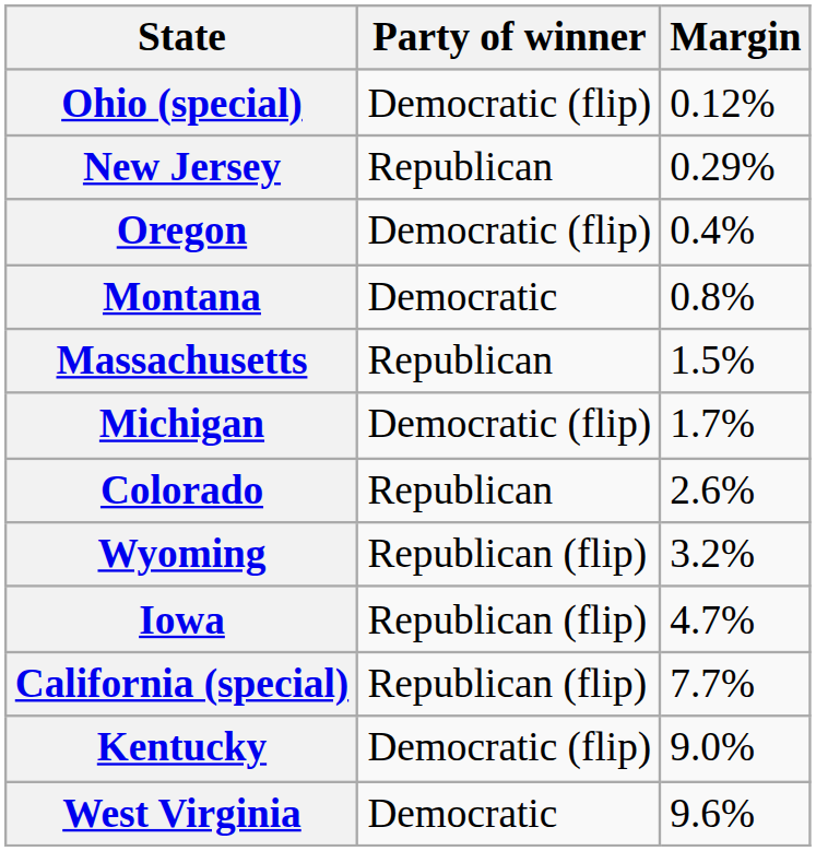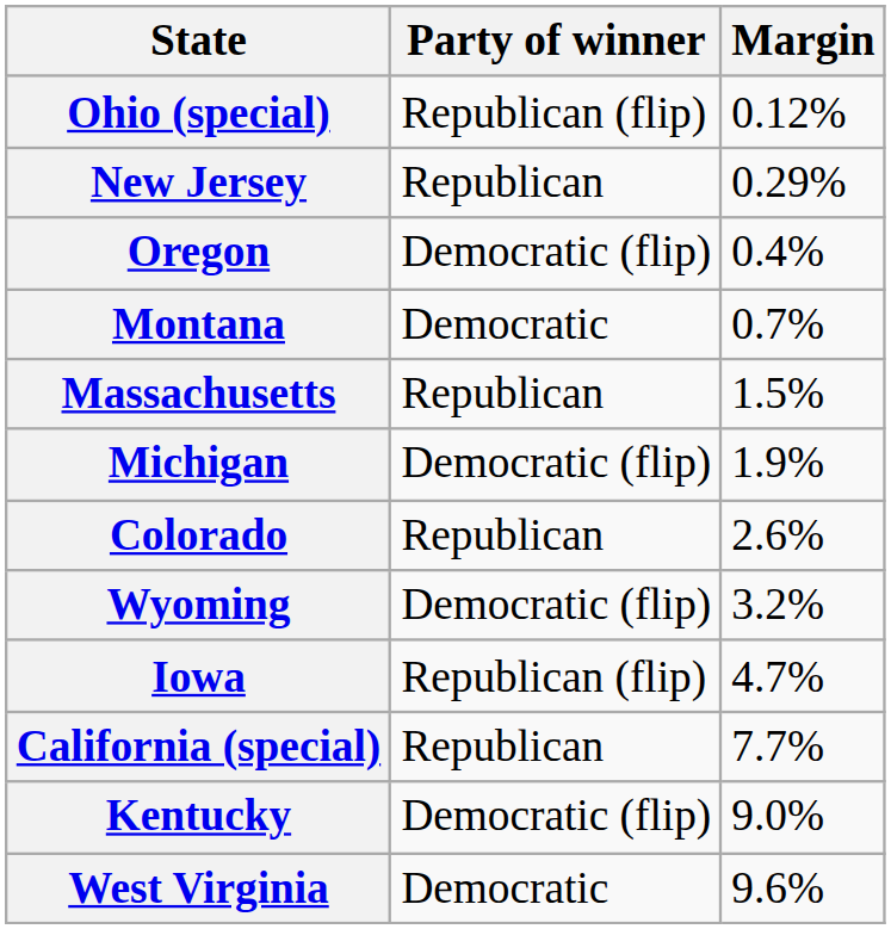 <table class="wikitable sortable">
 <tr>
 <th>State</th>
 <th>Party of winner</th>
 <th>Margin</th>
 </tr>
 <tr>
 <th><a href='#'>Ohio (special)</a></th>
-<td data-sort-value=1 >Democratic (flip)</td>
+<td data-sort-value=1 >Republican (flip)</td>
 <td>0.12%</td>
 </tr>
 <tr>
 <th><a href='#'>New Jersey</a></th>
 <td data-sort-value=-0.5 >Republican</td>
 <td>0.29%</td>
 </tr>
 <tr>
 <th><a href='#'>Oregon</a></th>
 <td data-sort-value=-0.5 >Democratic (flip)</td>
 <td>0.4%</td>
 </tr>
 <tr>
 <th><a href='#'>Montana</a></th>
 <td data-sort-value=-0.5 >Democratic</td>
-<td>0.8%</td>
+<td>0.7%</td>
 </tr>
 <tr>
 <th><a href='#'>Massachusetts</a></th>
 <td data-sort-value=-0.5 >Republican</td>
 <td>1.5%</td>
 </tr>
 <tr>
 <th><a href='#'>Michigan</a></th>
 <td data-sort-value=-0.5 >Democratic (flip)</td>
-<td>1.7%</td>
+<td>1.9%</td>
 </tr>
 <tr>
 <th><a href='#'>Colorado</a></th>
 <td data-sort-value=1 >Republican</td>
 <td>2.6%</td>
 </tr>
 <tr>
 <th><a href='#'>Wyoming</a></th>
-<td data-sort-value=1 >Republican (flip)</td>
+<td data-sort-value=1 >Democratic (flip)</td>
 <td>3.2%</td>
 </tr>
 <tr>
 <th><a href='#'>Iowa</a></th>
 <td data-sort-value=-0.5 >Republican (flip)</td>
 <td>4.7%</td>
 </tr>
 <tr>
 <th><a href='#'>California (special)</a></th>
-<td data-sort-value=-0.5 >Republican (flip)</td>
+<td data-sort-value=1 >Republican</td>
 <td>7.7%</td>
 </tr>
 <tr>
 <th><a href='#'>Kentucky</a></th>
 <td data-sort-value=-0.5 >Democratic (flip)</td>
 <td>9.0%</td>
 </tr>
 <tr>
 <th><a href='#'>West Virginia</a></th>
 <td data-sort-value=-0.5 >Democratic</td>
 <td>9.6%</td>
 </tr>
 </table>
